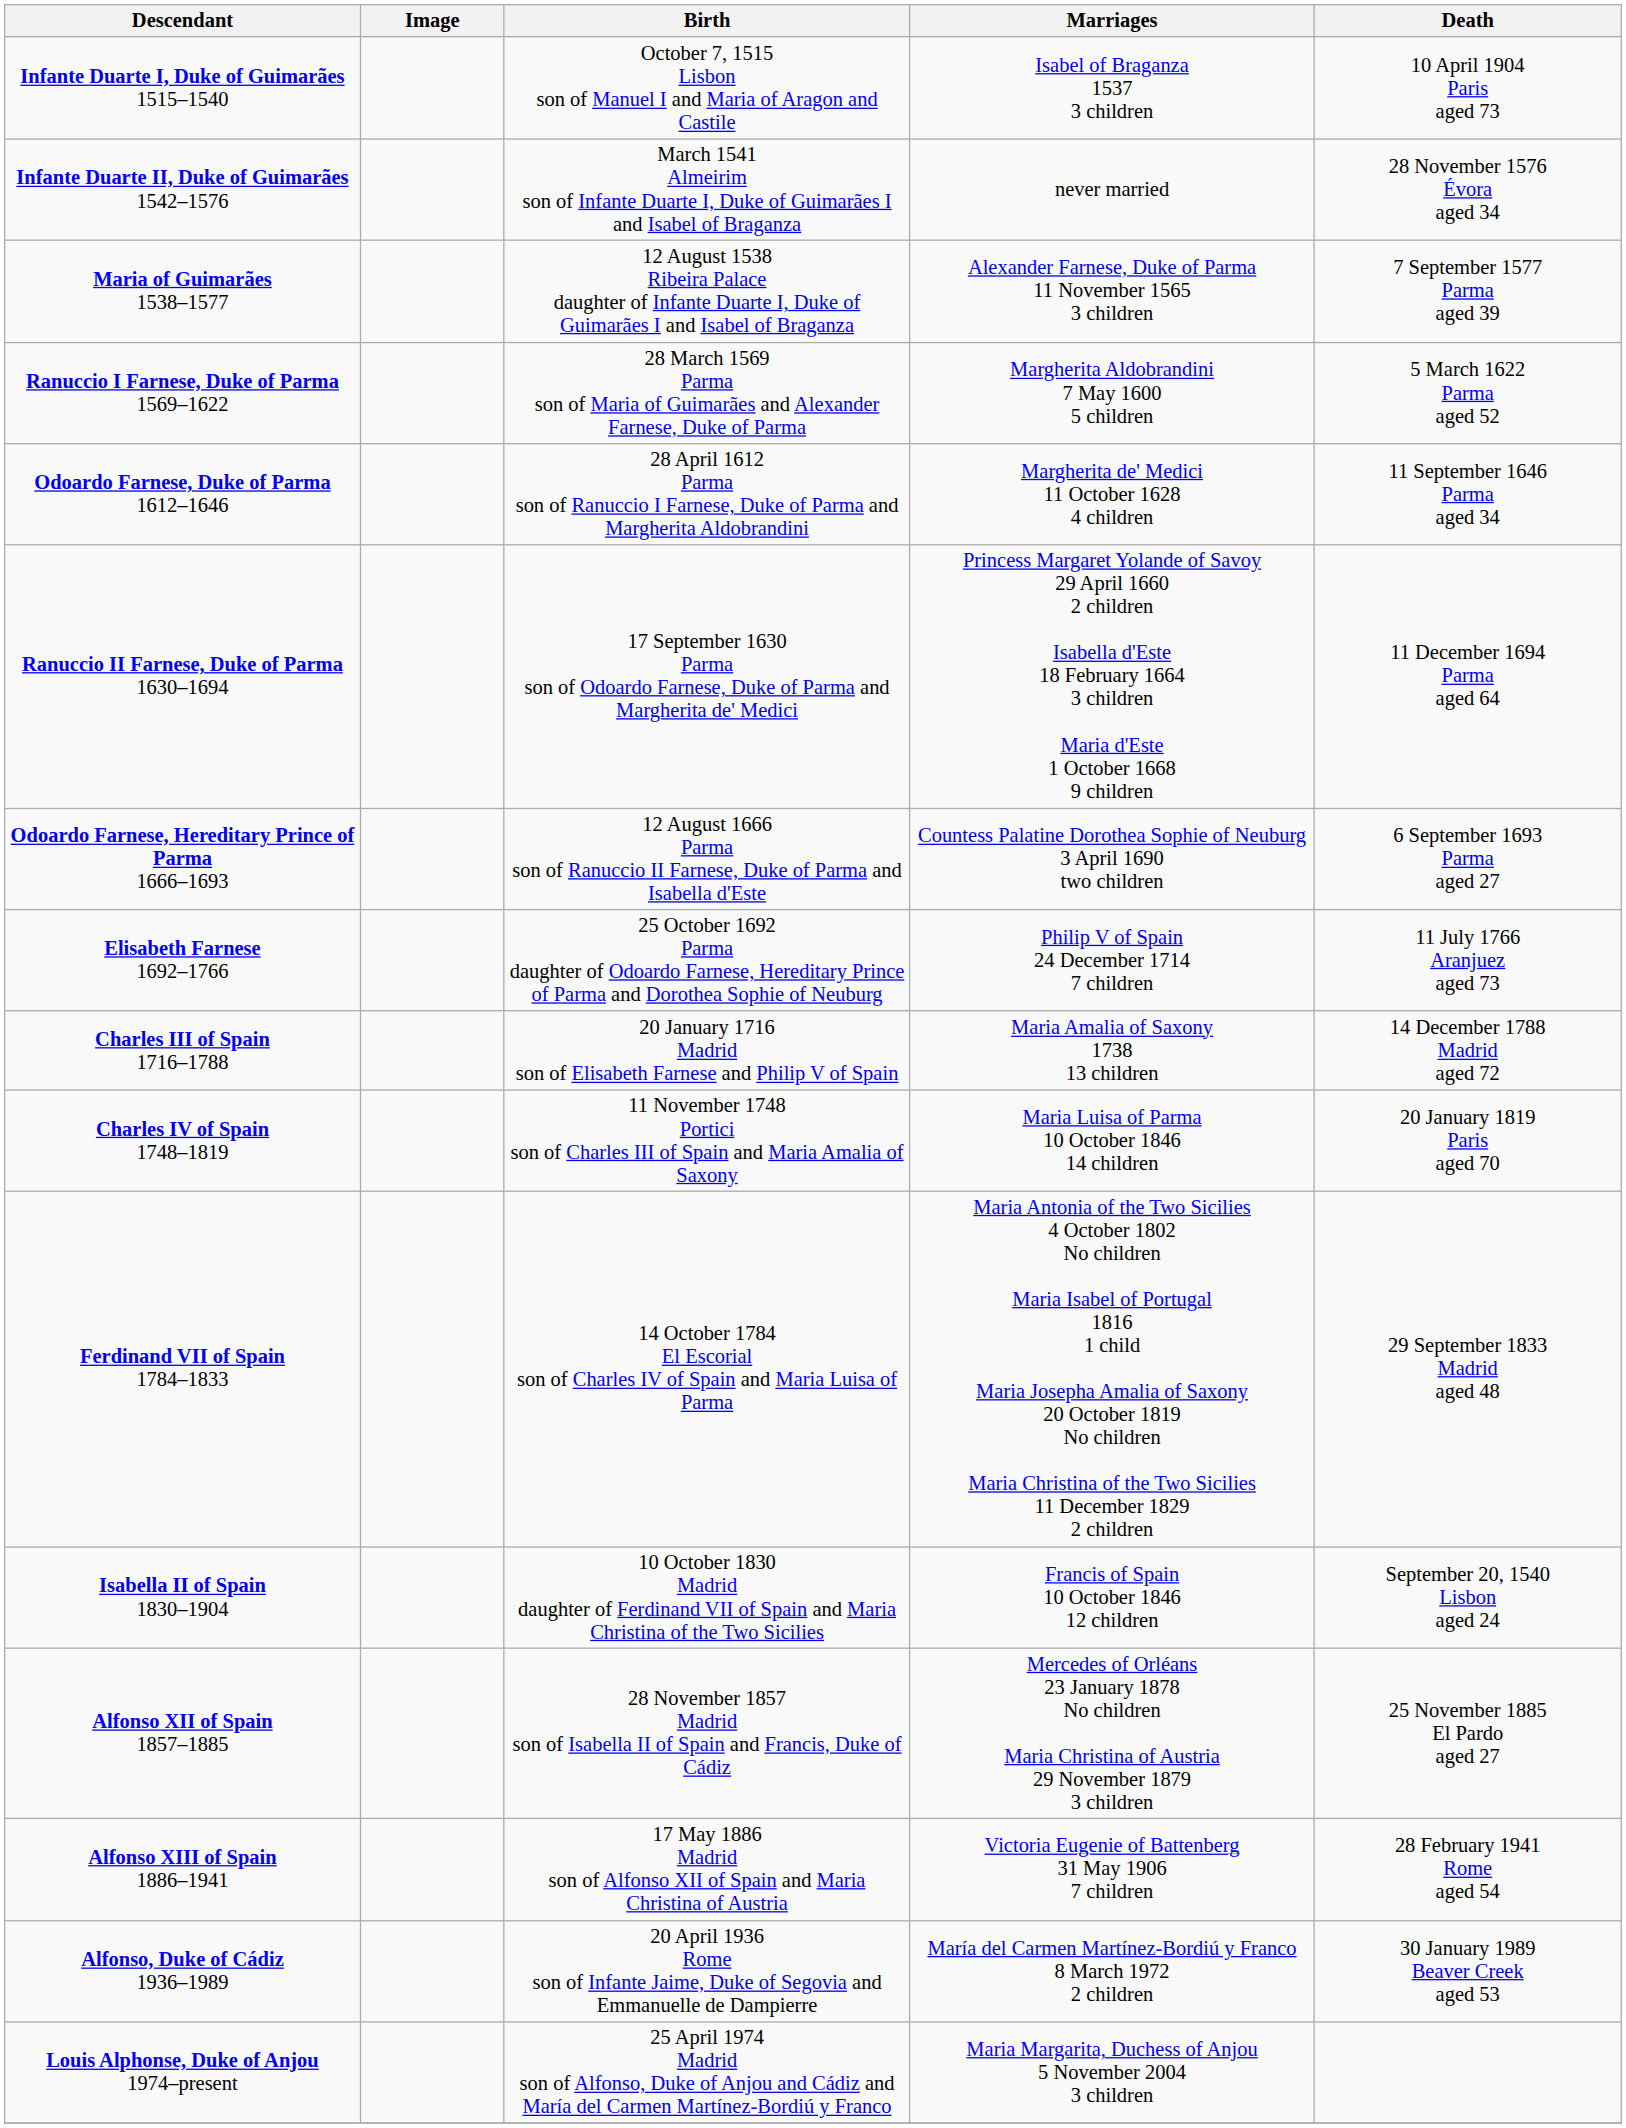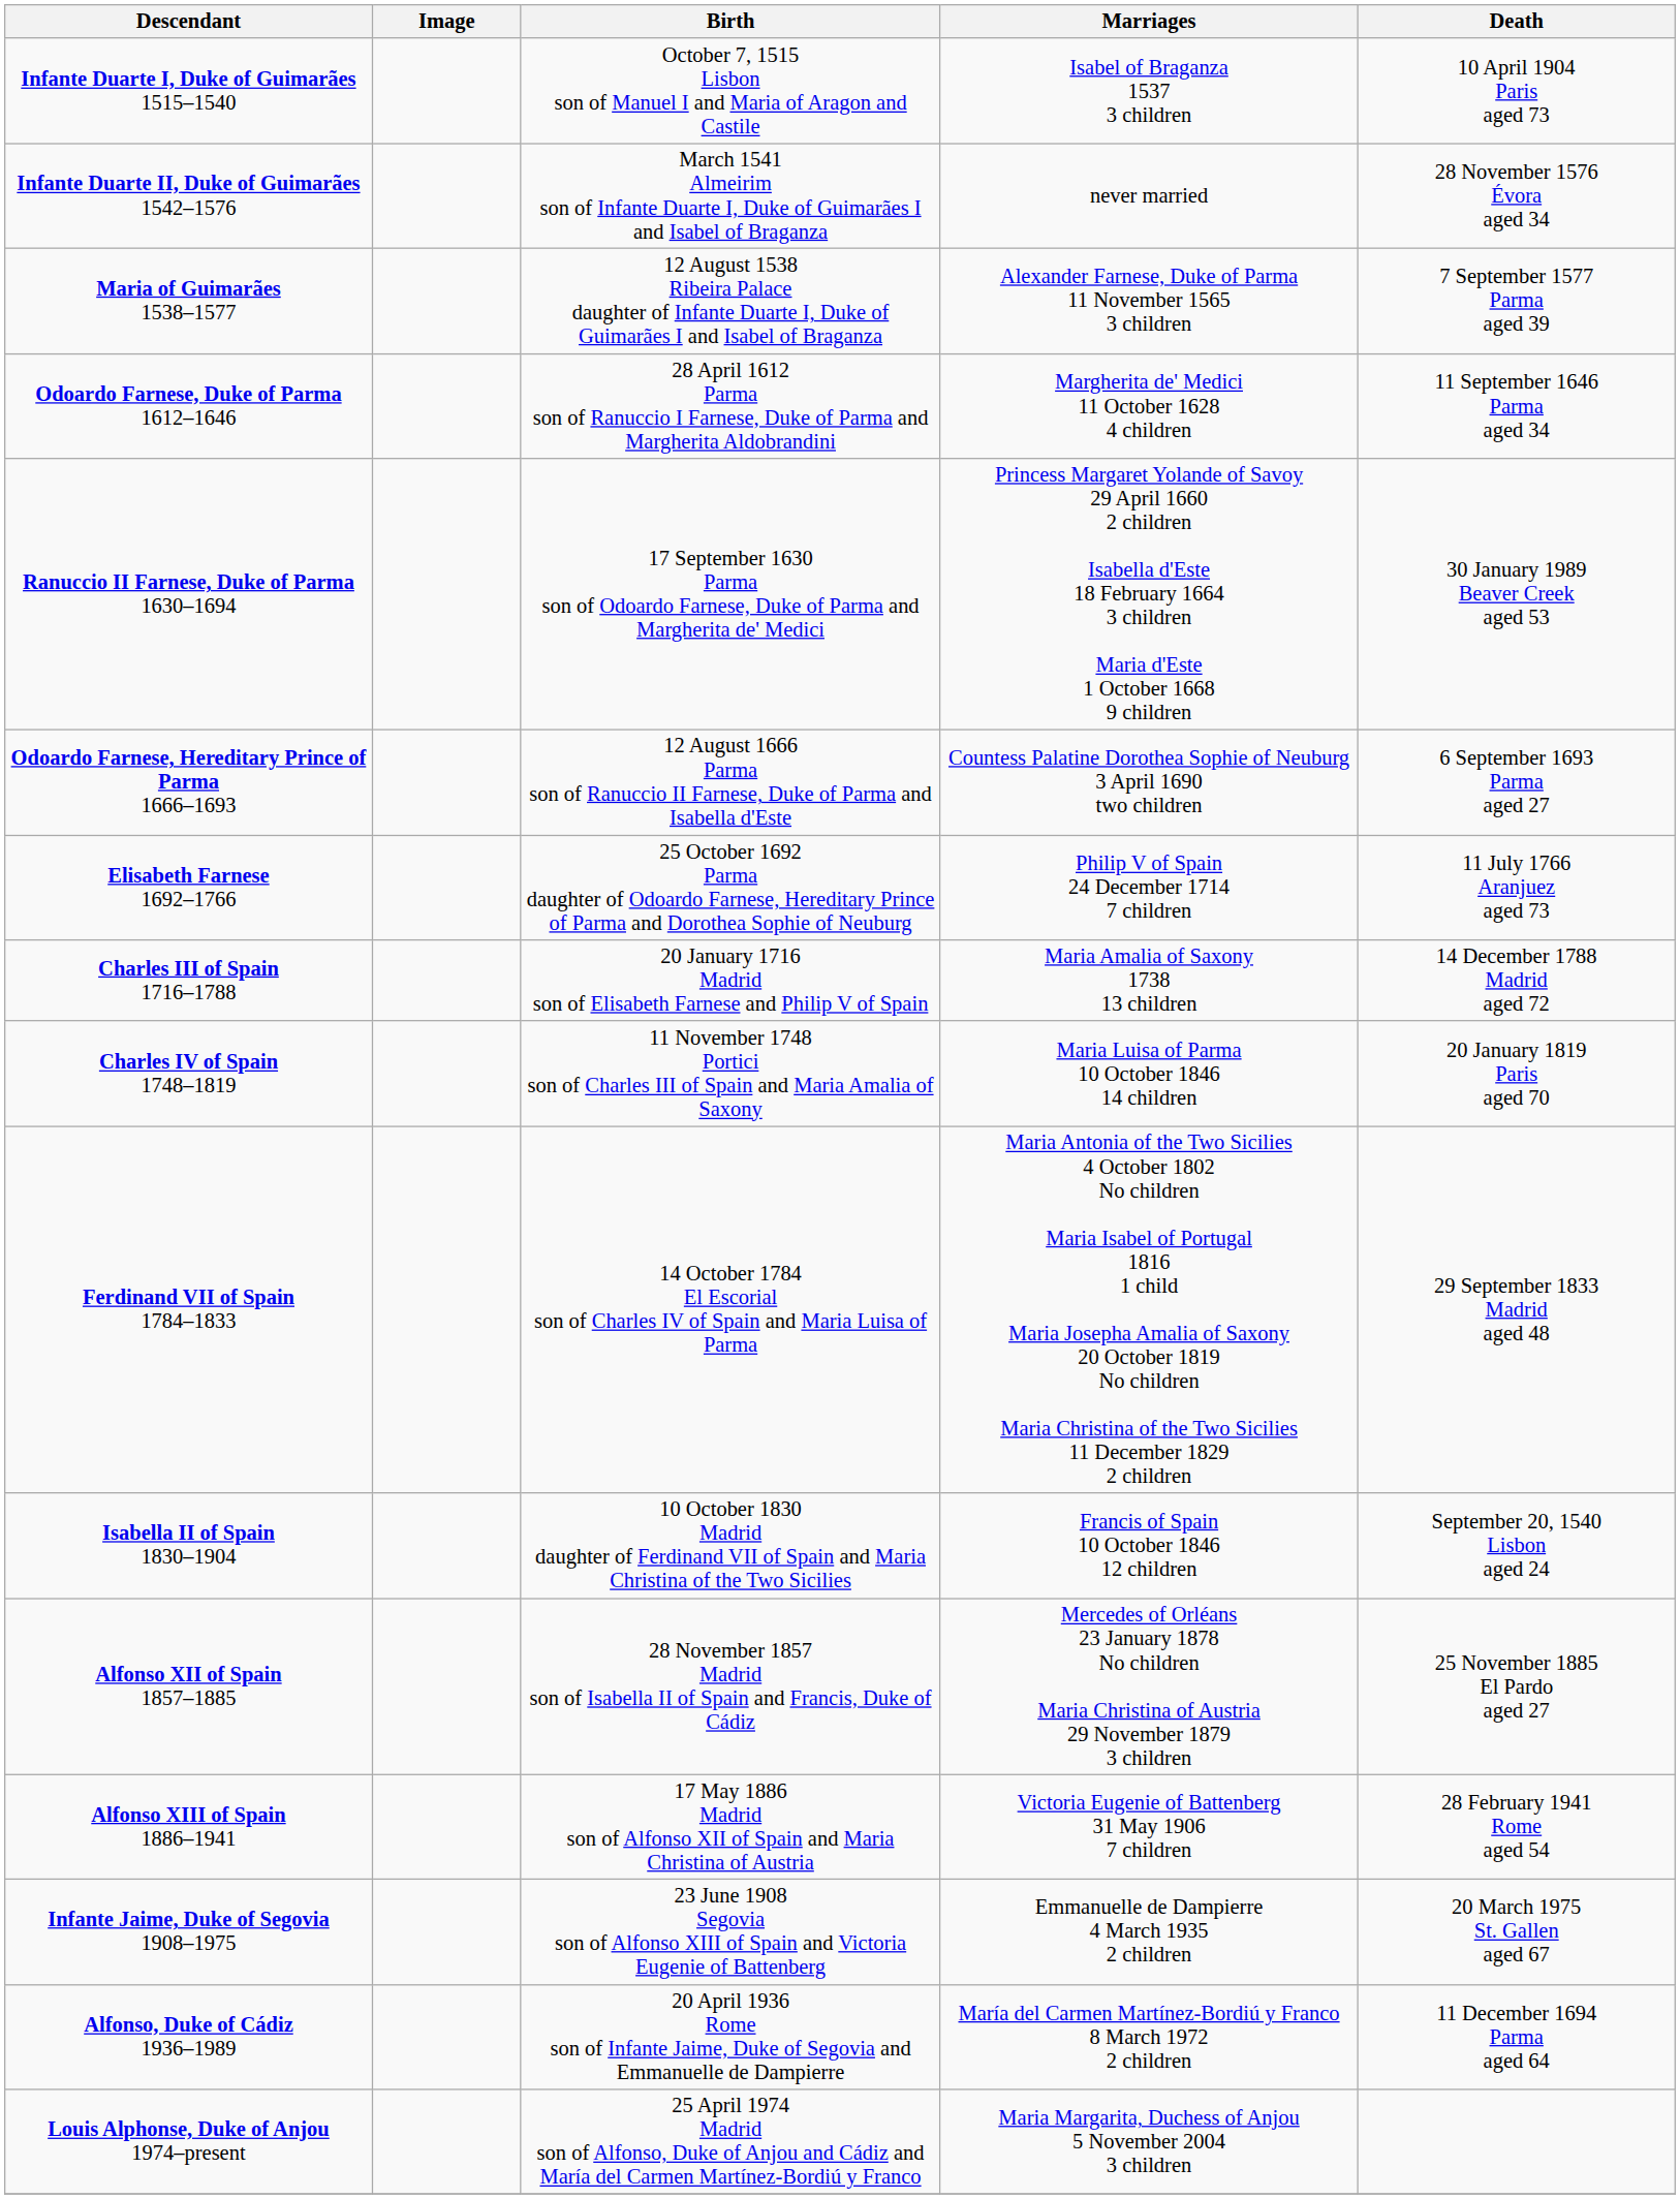 <table style="text-align:center; width:100%" class="wikitable">
 <tr>
 <th style="width:22%;">Descendant</th>
 <th style="width:105px;">Image</th>
 <th>Birth</th>
 <th style="width:25%;">Marriages</th>
 <th style="width:19%;">Death</th>
 </tr>
 <tr>
 <td><strong><a href='#'>Infante Duarte I, Duke of Guimarães</a></strong><br>1515–1540</td>
 <td></td>
 <td>October 7, 1515<br><a href='#'>Lisbon</a><br>son of <a href='#'>Manuel I</a> and <a href='#'>Maria of Aragon and Castile</a></td>
 <td><a href='#'>Isabel of Braganza</a><br>1537<br>3 children</td>
 <td>10 April 1904<br><a href='#'>Paris</a><br>aged 73</td>
 </tr>
 <tr>
 <td><strong><a href='#'>Infante Duarte II, Duke of Guimarães</a></strong><br>1542–1576</td>
 <td></td>
 <td>March 1541<br><a href='#'>Almeirim</a><br>son of <a href='#'>Infante Duarte I, Duke of Guimarães I</a> and <a href='#'>Isabel of Braganza</a></td>
 <td>never married</td>
 <td>28 November 1576<br><a href='#'>Évora</a><br>aged 34</td>
 </tr>
 <tr>
 <td><strong><a href='#'>Maria of Guimarães</a></strong><br>1538–1577</td>
 <td></td>
 <td>12 August 1538<br><a href='#'>Ribeira Palace</a><br>daughter of <a href='#'>Infante Duarte I, Duke of Guimarães I</a> and <a href='#'>Isabel of Braganza</a></td>
 <td><a href='#'>Alexander Farnese, Duke of Parma</a><br>11 November 1565<br>3 children</td>
 <td>7 September 1577<br><a href='#'>Parma</a><br>aged 39</td>
 </tr>
 <tr>
-<td><strong><a href='#'>Ranuccio I Farnese, Duke of Parma</a></strong><br>1569–1622</td>
-<td></td>
-<td>28 March 1569<br><a href='#'>Parma</a><br>son of <a href='#'>Maria of Guimarães</a> and <a href='#'>Alexander Farnese, Duke of Parma</a></td>
-<td><a href='#'>Margherita Aldobrandini</a><br>7 May 1600<br>5 children</td>
-<td>5 March 1622<br><a href='#'>Parma</a><br>aged 52</td>
-</tr>
-<tr>
 <td><strong><a href='#'>Odoardo Farnese, Duke of Parma</a></strong><br>1612–1646</td>
 <td></td>
 <td>28 April 1612<br><a href='#'>Parma</a><br>son of <a href='#'>Ranuccio I Farnese, Duke of Parma</a> and <a href='#'>Margherita Aldobrandini</a></td>
 <td><a href='#'>Margherita de' Medici</a><br>11 October 1628<br>4 children</td>
 <td>11 September 1646<br><a href='#'>Parma</a><br>aged 34</td>
 </tr>
 <tr>
 <td><strong><a href='#'>Ranuccio II Farnese, Duke of Parma</a></strong><br>1630–1694</td>
 <td></td>
 <td>17 September 1630<br><a href='#'>Parma</a><br>son of <a href='#'>Odoardo Farnese, Duke of Parma</a> and <a href='#'>Margherita de' Medici</a></td>
 <td><a href='#'>Princess Margaret Yolande of Savoy</a><br>29 April 1660<br>2 children<br><br><a href='#'>Isabella d'Este</a><br>18 February 1664<br>3 children<br><br><a href='#'>Maria d'Este</a><br>1 October 1668<br>9 children</td>
-<td>11 December 1694<br><a href='#'>Parma</a><br>aged 64</td>
+<td>30 January 1989<br><a href='#'>Beaver Creek</a><br>aged 53</td>
 </tr>
 <tr>
 <td><strong><a href='#'>Odoardo Farnese, Hereditary Prince of Parma</a></strong><br>1666–1693</td>
 <td></td>
 <td>12 August 1666<br><a href='#'>Parma</a><br>son of <a href='#'>Ranuccio II Farnese, Duke of Parma</a> and <a href='#'>Isabella d'Este</a></td>
 <td><a href='#'>Countess Palatine Dorothea Sophie of Neuburg</a><br>3 April 1690<br>two children</td>
 <td>6 September 1693<br><a href='#'>Parma</a><br>aged 27</td>
 </tr>
 <tr>
 <td><strong><a href='#'>Elisabeth Farnese</a></strong><br>1692–1766</td>
 <td></td>
 <td>25 October 1692<br><a href='#'>Parma</a><br>daughter of <a href='#'>Odoardo Farnese, Hereditary Prince of Parma</a> and <a href='#'>Dorothea Sophie of Neuburg</a></td>
 <td><a href='#'>Philip V of Spain</a><br>24 December 1714<br>7 children</td>
 <td>11 July 1766<br><a href='#'>Aranjuez</a><br>aged 73</td>
 </tr>
 <tr>
 <td><strong><a href='#'>Charles III of Spain</a></strong><br>1716–1788</td>
 <td></td>
 <td>20 January 1716<br><a href='#'>Madrid</a><br>son of <a href='#'>Elisabeth Farnese</a> and <a href='#'>Philip V of Spain</a></td>
 <td><a href='#'>Maria Amalia of Saxony</a><br>1738<br>13 children</td>
 <td>14 December 1788<br><a href='#'>Madrid</a><br>aged 72</td>
 </tr>
 <tr>
 <td><strong><a href='#'>Charles IV of Spain</a></strong><br>1748–1819</td>
 <td></td>
 <td>11 November 1748<br><a href='#'>Portici</a><br>son of <a href='#'>Charles III of Spain</a> and <a href='#'>Maria Amalia of Saxony</a></td>
 <td><a href='#'>Maria Luisa of Parma</a><br>10 October 1846<br>14 children</td>
 <td>20 January 1819<br><a href='#'>Paris</a><br>aged 70</td>
 </tr>
 <tr>
 <td><strong><a href='#'>Ferdinand VII of Spain</a></strong><br>1784–1833</td>
 <td></td>
 <td>14 October 1784<br><a href='#'>El Escorial</a><br>son of <a href='#'>Charles IV of Spain</a> and <a href='#'>Maria Luisa of Parma</a></td>
 <td><a href='#'>Maria Antonia of the Two Sicilies</a><br>4 October 1802<br>No children<br><br><a href='#'>Maria Isabel of Portugal</a><br>1816<br>1 child<br><br><a href='#'>Maria Josepha Amalia of Saxony</a><br>20 October 1819<br>No children<br><br><a href='#'>Maria Christina of the Two Sicilies</a><br>11 December 1829<br>2 children</td>
 <td>29 September 1833<br><a href='#'>Madrid</a><br>aged 48</td>
 </tr>
 <tr>
 <td><strong><a href='#'>Isabella II of Spain</a></strong><br>1830–1904</td>
 <td></td>
 <td>10 October 1830<br><a href='#'>Madrid</a><br>daughter of <a href='#'>Ferdinand VII of Spain</a> and <a href='#'>Maria Christina of the Two Sicilies</a></td>
 <td><a href='#'>Francis of Spain</a><br>10 October 1846<br>12 children</td>
 <td>September 20, 1540<br><a href='#'>Lisbon</a><br>aged 24</td>
 </tr>
 <tr>
 <td><strong><a href='#'>Alfonso XII of Spain</a></strong><br>1857–1885</td>
 <td></td>
 <td>28 November 1857<br><a href='#'>Madrid</a><br>son of <a href='#'>Isabella II of Spain</a> and <a href='#'>Francis, Duke of Cádiz</a></td>
 <td><a href='#'>Mercedes of Orléans</a><br>23 January 1878<br>No children<br><br><a href='#'>Maria Christina of Austria</a><br>29 November 1879<br>3 children</td>
 <td>25 November 1885<br>El Pardo<br>aged 27</td>
 </tr>
 <tr>
 <td><strong><a href='#'>Alfonso XIII of Spain</a></strong><br>1886–1941</td>
 <td></td>
 <td>17 May 1886<br><a href='#'>Madrid</a><br>son of <a href='#'>Alfonso XII of Spain</a> and <a href='#'>Maria Christina of Austria</a></td>
 <td><a href='#'>Victoria Eugenie of Battenberg</a><br>31 May 1906<br>7 children</td>
 <td>28 February 1941<br><a href='#'>Rome</a><br>aged 54</td>
 </tr>
 <tr>
+<td><strong><a href='#'>Infante Jaime, Duke of Segovia</a></strong><br>1908–1975</td>
+<td></td>
+<td>23 June 1908<br><a href='#'>Segovia</a><br>son of <a href='#'>Alfonso XIII of Spain</a> and <a href='#'>Victoria Eugenie of Battenberg</a></td>
+<td>Emmanuelle de Dampierre<br>4 March 1935<br>2 children</td>
+<td>20 March 1975<br><a href='#'>St. Gallen</a><br>aged 67</td>
+</tr>
+<tr>
 <td><strong><a href='#'>Alfonso, Duke of Cádiz</a></strong><br>1936–1989</td>
 <td></td>
 <td>20 April 1936<br><a href='#'>Rome</a><br>son of <a href='#'>Infante Jaime, Duke of Segovia</a> and Emmanuelle de Dampierre</td>
 <td><a href='#'>María del Carmen Martínez-Bordiú y Franco</a><br>8 March 1972<br>2 children</td>
-<td>30 January 1989<br><a href='#'>Beaver Creek</a><br>aged 53</td>
+<td>11 December 1694<br><a href='#'>Parma</a><br>aged 64</td>
 </tr>
 <tr>
 <td><strong><a href='#'>Louis Alphonse, Duke of Anjou</a></strong><br>1974–present</td>
 <td></td>
 <td>25 April 1974<br><a href='#'>Madrid</a><br>son of <a href='#'>Alfonso, Duke of Anjou and Cádiz</a> and <a href='#'>María del Carmen Martínez-Bordiú y Franco</a></td>
 <td><a href='#'>Maria Margarita, Duchess of Anjou</a><br>5 November 2004<br>3 children</td>
 <td></td>
 </tr>
 <tr>
 </tr>
 </table>
